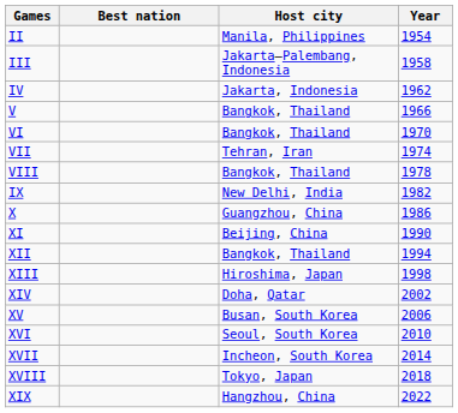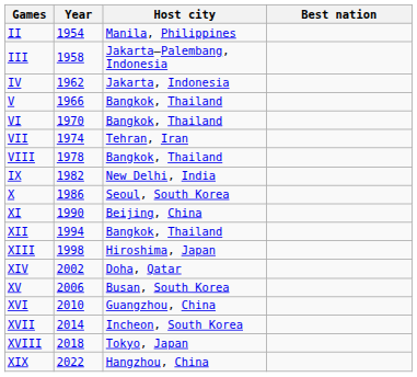 <table class=wikitable>
 <tr>
 <th width=50>Games</th>
+<th width=50>Year</th>
+<th width=180>Host city</th>
 <th width=160>Best nation</th>
-<th width=180>Host city</th>
-<th width=50>Year</th>
 </tr>
 <tr>
 <td><a href='#'>II</a></td>
+<td><a href='#'>1954</a></td>
+<td><a href='#'>Manila</a>, <a href='#'>Philippines</a></td>
 <td></td>
-<td><a href='#'>Manila</a>, <a href='#'>Philippines</a></td>
-<td><a href='#'>1954</a></td>
 </tr>
 <tr>
 <td><a href='#'>III</a></td>
+<td><a href='#'>1958</a></td>
+<td><a href='#'>Jakarta</a>–<a href='#'>Palembang</a>, <a href='#'>Indonesia</a></td>
 <td></td>
-<td><a href='#'>Jakarta</a>–<a href='#'>Palembang</a>, <a href='#'>Indonesia</a></td>
-<td><a href='#'>1958</a></td>
 </tr>
 <tr>
 <td><a href='#'>IV</a></td>
+<td><a href='#'>1962</a></td>
+<td><a href='#'>Jakarta</a>, <a href='#'>Indonesia</a></td>
 <td></td>
-<td><a href='#'>Jakarta</a>, <a href='#'>Indonesia</a></td>
-<td><a href='#'>1962</a></td>
 </tr>
 <tr>
 <td><a href='#'>V</a></td>
+<td><a href='#'>1966</a></td>
+<td><a href='#'>Bangkok</a>, <a href='#'>Thailand</a></td>
 <td></td>
-<td><a href='#'>Bangkok</a>, <a href='#'>Thailand</a></td>
-<td><a href='#'>1966</a></td>
 </tr>
 <tr>
 <td><a href='#'>VI</a></td>
+<td><a href='#'>1970</a></td>
+<td><a href='#'>Bangkok</a>, <a href='#'>Thailand</a></td>
 <td></td>
-<td><a href='#'>Bangkok</a>, <a href='#'>Thailand</a></td>
-<td><a href='#'>1970</a></td>
 </tr>
 <tr>
 <td><a href='#'>VII</a></td>
+<td><a href='#'>1974</a></td>
+<td><a href='#'>Tehran</a>, <a href='#'>Iran</a></td>
 <td></td>
-<td><a href='#'>Tehran</a>, <a href='#'>Iran</a></td>
-<td><a href='#'>1974</a></td>
 </tr>
 <tr>
 <td><a href='#'>VIII</a></td>
+<td><a href='#'>1978</a></td>
+<td><a href='#'>Bangkok</a>, <a href='#'>Thailand</a></td>
 <td></td>
-<td><a href='#'>Bangkok</a>, <a href='#'>Thailand</a></td>
-<td><a href='#'>1978</a></td>
 </tr>
 <tr>
 <td><a href='#'>IX</a></td>
+<td><a href='#'>1982</a></td>
+<td><a href='#'>New Delhi</a>, <a href='#'>India</a></td>
 <td></td>
-<td><a href='#'>New Delhi</a>, <a href='#'>India</a></td>
-<td><a href='#'>1982</a></td>
 </tr>
 <tr>
 <td><a href='#'>X</a></td>
+<td><a href='#'>1986</a></td>
+<td><a href='#'>Seoul</a>, <a href='#'>South Korea</a></td>
 <td></td>
-<td><a href='#'>Guangzhou</a>, <a href='#'>China</a></td>
-<td><a href='#'>1986</a></td>
 </tr>
 <tr>
 <td><a href='#'>XI</a></td>
+<td><a href='#'>1990</a></td>
+<td><a href='#'>Beijing</a>, <a href='#'>China</a></td>
 <td></td>
-<td><a href='#'>Beijing</a>, <a href='#'>China</a></td>
-<td><a href='#'>1990</a></td>
 </tr>
 <tr>
 <td><a href='#'>XII</a></td>
+<td><a href='#'>1994</a></td>
+<td><a href='#'>Bangkok</a>, <a href='#'>Thailand</a></td>
 <td></td>
-<td><a href='#'>Bangkok</a>, <a href='#'>Thailand</a></td>
-<td><a href='#'>1994</a></td>
 </tr>
 <tr>
 <td><a href='#'>XIII</a></td>
+<td><a href='#'>1998</a></td>
+<td><a href='#'>Hiroshima</a>, <a href='#'>Japan</a></td>
 <td></td>
-<td><a href='#'>Hiroshima</a>, <a href='#'>Japan</a></td>
-<td><a href='#'>1998</a></td>
 </tr>
 <tr>
 <td><a href='#'>XIV</a></td>
+<td><a href='#'>2002</a></td>
+<td><a href='#'>Doha</a>, <a href='#'>Qatar</a></td>
 <td></td>
-<td><a href='#'>Doha</a>, <a href='#'>Qatar</a></td>
-<td><a href='#'>2002</a></td>
 </tr>
 <tr>
 <td><a href='#'>XV</a></td>
+<td><a href='#'>2006</a></td>
+<td><a href='#'>Busan</a>, <a href='#'>South Korea</a></td>
 <td></td>
-<td><a href='#'>Busan</a>, <a href='#'>South Korea</a></td>
-<td><a href='#'>2006</a></td>
 </tr>
 <tr>
 <td><a href='#'>XVI</a></td>
+<td><a href='#'>2010</a></td>
+<td><a href='#'>Guangzhou</a>, <a href='#'>China</a></td>
 <td></td>
-<td><a href='#'>Seoul</a>, <a href='#'>South Korea</a></td>
-<td><a href='#'>2010</a></td>
 </tr>
 <tr>
 <td><a href='#'>XVII</a></td>
+<td><a href='#'>2014</a></td>
+<td><a href='#'>Incheon</a>, <a href='#'>South Korea</a></td>
 <td></td>
-<td><a href='#'>Incheon</a>, <a href='#'>South Korea</a></td>
-<td><a href='#'>2014</a></td>
 </tr>
 <tr>
 <td><a href='#'>XVIII</a></td>
+<td><a href='#'>2018</a></td>
+<td><a href='#'>Tokyo</a>, <a href='#'>Japan</a></td>
 <td></td>
-<td><a href='#'>Tokyo</a>, <a href='#'>Japan</a></td>
-<td><a href='#'>2018</a></td>
 </tr>
 <tr>
 <td><a href='#'>XIX</a></td>
+<td><a href='#'>2022</a></td>
+<td><a href='#'>Hangzhou</a>, <a href='#'>China</a></td>
 <td></td>
-<td><a href='#'>Hangzhou</a>, <a href='#'>China</a></td>
-<td><a href='#'>2022</a></td>
 </tr>
 </table>
